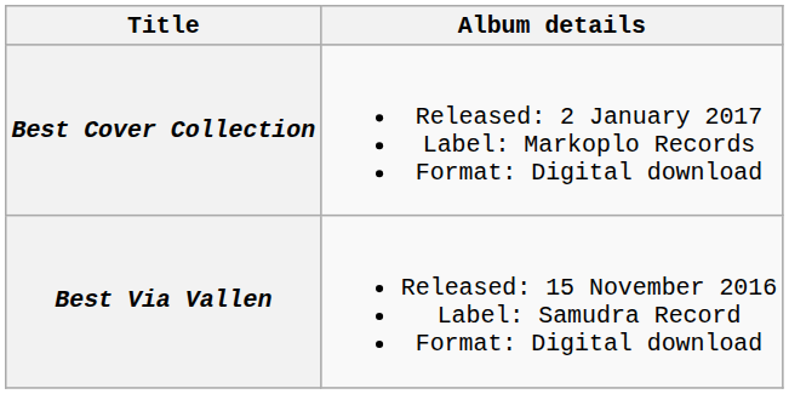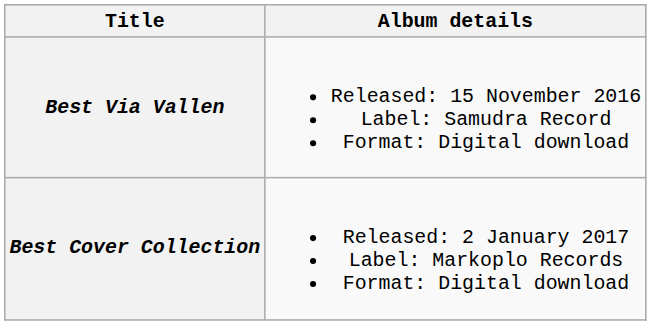 <table class="wikitable plainrowheaders" style="text-align:center;">
 <tr>
 <th scope="col">Title</th>
 <th scope="col">Album details</th>
 </tr>
 <tr>
+<th scope="row"><em>Best Via Vallen</em></th>
+<td><br><ul><li>Released: 15 November 2016</li><li>Label: Samudra Record</li><li>Format: Digital download</li></ul></td>
+</tr>
+<tr>
 <th scope="row"><em>Best Cover Collection</em></th>
 <td><br><ul><li>Released: 2 January 2017</li><li>Label: Markoplo Records</li><li>Format: Digital download</li></ul></td>
 </tr>
-<tr>
-<th scope="row"><em>Best Via Vallen</em></th>
-<td><br><ul><li>Released: 15 November 2016</li><li>Label: Samudra Record</li><li>Format: Digital download</li></ul></td>
-</tr>
 </table>
